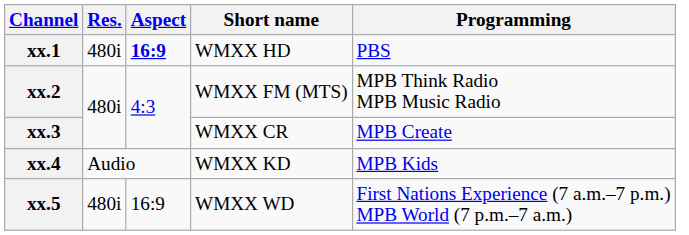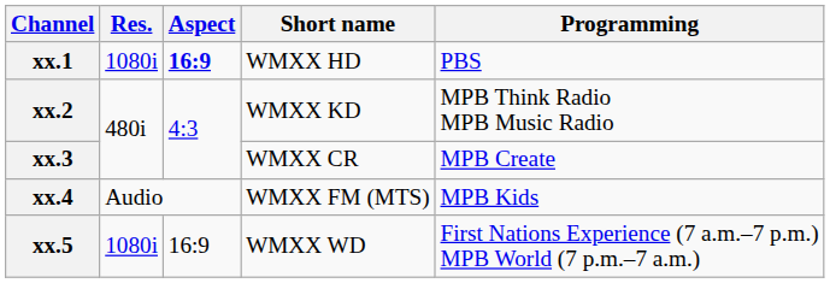 <table class="wikitable">
 <tr>
 <th scope = "col"><a href='#'>Channel</a></th>
 <th scope = "col"><a href='#'>Res.</a></th>
 <th scope = "col"><a href='#'>Aspect</a></th>
 <th scope = "col">Short name</th>
 <th scope = "col">Programming</th>
 </tr>
 <tr>
 <th scope = "row">xx.1</th>
-<td>480i</td>
+<td><a href='#'>1080i</a></td>
 <td><strong><a href='#'>16:9</a></strong></td>
 <td>WMXX HD</td>
 <td><a href='#'>PBS</a></td>
 </tr>
 <tr>
 <th scope = "row">xx.2</th>
 <td rowspan="2">480i</td>
 <td rowspan="2"><a href='#'>4:3</a></td>
-<td>WMXX FM (MTS)</td>
+<td>WMXX KD</td>
 <td>MPB Think Radio<br>MPB Music Radio</td>
 </tr>
 <tr>
 <th scope = "row">xx.3</th>
 <td>WMXX CR</td>
 <td><a href='#'>MPB Create</a></td>
 </tr>
 <tr>
 <th scope = "row">xx.4</th>
 <td colspan="2">Audio</td>
-<td>WMXX KD</td>
+<td>WMXX FM (MTS)</td>
 <td><a href='#'>MPB Kids</a></td>
 </tr>
 <tr>
 <th scope = "row">xx.5</th>
-<td>480i</td>
+<td><a href='#'>1080i</a></td>
 <td>16:9</td>
 <td>WMXX WD</td>
 <td><a href='#'>First Nations Experience</a> (7 a.m.–7 p.m.)<br><a href='#'>MPB World</a> (7 p.m.–7 a.m.)</td>
 </tr>
 </table>
